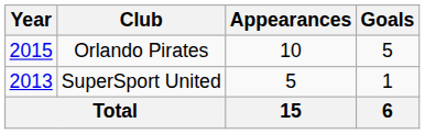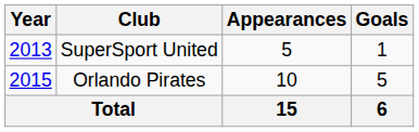 <table class="wikitable" style="text-align: center;">
 <tr>
 <th rowspan=1>Year</th>
 <th rowspan=1>Club</th>
 <th rowspan=1>Appearances</th>
 <th rowspan=1>Goals</th>
 </tr>
 <tr>
+<td><a href='#'>2013</a></td>
+<td>SuperSport United</td>
+<td>5</td>
+<td>1</td>
+</tr>
+<tr>
 <td><a href='#'>2015</a></td>
 <td>Orlando Pirates</td>
 <td>10</td>
 <td>5</td>
-</tr>
-<tr>
-<td><a href='#'>2013</a></td>
-<td>SuperSport United</td>
-<td>5</td>
-<td>1</td>
 </tr>
 <tr>
 <th colspan=2>Total</th>
 <th>15</th>
 <th>6</th>
 </tr>
 </table>
